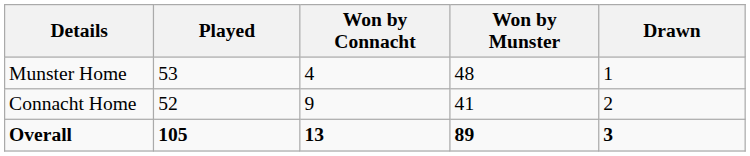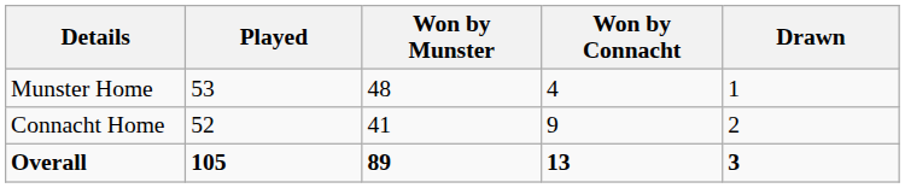 <table class="wikitable sortable">
 <tr>
 <th width="125">Details</th>
 <th width="125">Played</th>
+<th width="125">Won by Munster</th>
 <th width="125">Won by Connacht</th>
-<th width="125">Won by Munster</th>
 <th width="125">Drawn</th>
 </tr>
 <tr>
 <td>Munster Home</td>
 <td>53</td>
+<td>48</td>
 <td>4</td>
-<td>48</td>
 <td>1</td>
 </tr>
 <tr>
 <td>Connacht Home</td>
 <td>52</td>
+<td>41</td>
 <td>9</td>
-<td>41</td>
 <td>2</td>
 </tr>
 <tr>
 <td><strong>Overall</strong></td>
 <td><strong>105</strong></td>
+<td><strong>89</strong></td>
 <td><strong>13</strong></td>
-<td><strong>89</strong></td>
 <td><strong>3</strong></td>
 </tr>
 </table>
